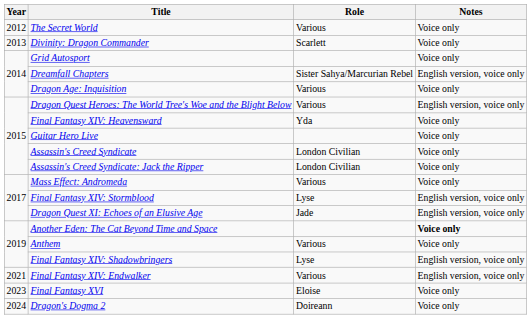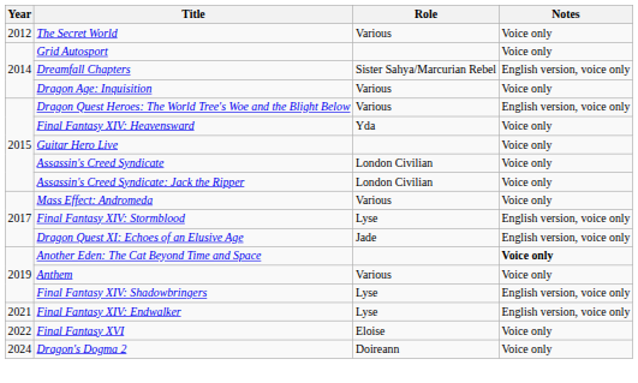 <table class = "wikitable sortable">
 <tr>
 <th>Year</th>
 <th>Title</th>
 <th>Role</th>
 <th>Notes</th>
 </tr>
 <tr>
 <td>2012</td>
 <td><em><a href='#'>The Secret World</a></em></td>
 <td>Various</td>
-<td>Voice only</td>
-</tr>
-<tr>
-<td>2013</td>
-<td><em><a href='#'>Divinity: Dragon Commander</a></em></td>
-<td>Scarlett</td>
 <td>Voice only</td>
 </tr>
 <tr>
 <td rowspan="3">2014</td>
 <td><em><a href='#'>Grid Autosport</a></em></td>
 <td></td>
 <td>Voice only</td>
 </tr>
 <tr>
 <td><em><a href='#'>Dreamfall Chapters</a></em></td>
 <td>Sister Sahya/Marcurian Rebel</td>
 <td>English version, voice only</td>
 </tr>
 <tr>
 <td><em><a href='#'>Dragon Age: Inquisition</a></em></td>
 <td>Various</td>
 <td>Voice only</td>
 </tr>
 <tr>
 <td rowspan="5">2015</td>
 <td><em><a href='#'>Dragon Quest Heroes: The World Tree's Woe and the Blight Below</a></em></td>
 <td>Various</td>
 <td>English version, voice only</td>
 </tr>
 <tr>
 <td><em><a href='#'>Final Fantasy XIV: Heavensward</a></em></td>
 <td>Yda</td>
 <td>Voice only</td>
 </tr>
 <tr>
 <td><em><a href='#'>Guitar Hero Live</a></em></td>
 <td></td>
 <td>Voice only</td>
 </tr>
 <tr>
 <td><em><a href='#'>Assassin's Creed Syndicate</a></em></td>
 <td>London Civilian</td>
 <td>Voice only</td>
 </tr>
 <tr>
 <td><em><a href='#'>Assassin's Creed Syndicate: Jack the Ripper</a></em></td>
 <td>London Civilian</td>
 <td>Voice only</td>
 </tr>
 <tr>
 <td rowspan="3">2017</td>
 <td><em><a href='#'>Mass Effect: Andromeda</a></em></td>
 <td>Various</td>
 <td>Voice only</td>
 </tr>
 <tr>
 <td><em><a href='#'>Final Fantasy XIV: Stormblood</a></em></td>
 <td>Lyse</td>
 <td>English version, voice only</td>
 </tr>
 <tr>
 <td><em><a href='#'>Dragon Quest XI: Echoes of an Elusive Age</a></em></td>
 <td>Jade</td>
 <td>English version, voice only</td>
 </tr>
 <tr>
 <td rowspan="3">2019</td>
 <td><em><a href='#'>Another Eden: The Cat Beyond Time and Space</a></em></td>
 <td></td>
 <td><strong>Voice only</strong></td>
 </tr>
 <tr>
 <td><em><a href='#'>Anthem</a></em></td>
 <td>Various</td>
 <td>Voice only</td>
 </tr>
 <tr>
 <td><em><a href='#'>Final Fantasy XIV: Shadowbringers</a></em></td>
 <td>Lyse</td>
 <td>English version, voice only</td>
 </tr>
 <tr>
 <td>2021</td>
 <td><em><a href='#'>Final Fantasy XIV: Endwalker</a></em></td>
-<td>Various</td>
+<td>Lyse</td>
 <td>English version, voice only</td>
 </tr>
 <tr>
-<td>2023</td>
+<td>2022</td>
 <td><em><a href='#'>Final Fantasy XVI</a></em></td>
 <td>Eloise</td>
 <td>Voice only</td>
 </tr>
 <tr>
 <td>2024</td>
 <td><em><a href='#'>Dragon's Dogma 2</a></em></td>
 <td>Doireann</td>
 <td>Voice only</td>
 </tr>
 </table>
